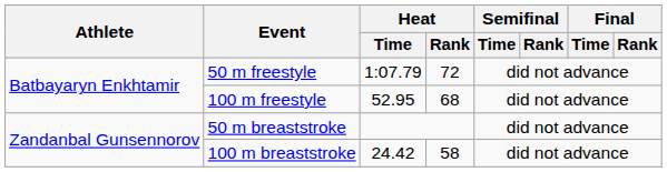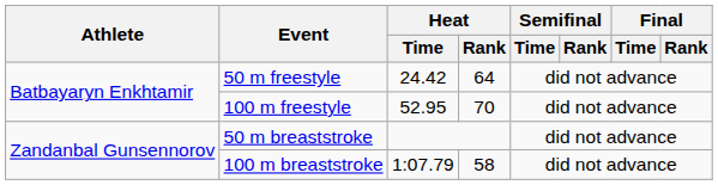 <table class="wikitable" style="text-align:center; font-size:90%">
 <tr>
 <th rowspan="2">Athlete</th>
 <th rowspan="2">Event</th>
 <th colspan="2">Heat</th>
 <th colspan="2">Semifinal</th>
 <th colspan="2">Final</th>
 </tr>
 <tr style="font-size:95%">
 <th>Time</th>
 <th>Rank</th>
 <th>Time</th>
 <th>Rank</th>
 <th>Time</th>
 <th>Rank</th>
 </tr>
 <tr>
 <td align=left rowspan=2><a href='#'>Batbayaryn Enkhtamir</a></td>
 <td align=left><a href='#'>50 m freestyle</a></td>
-<td>1:07.79</td>
-<td>72</td>
+<td>24.42</td>
+<td>64</td>
 <td colspan=4>did not advance</td>
 </tr>
 <tr>
 <td align=left><a href='#'>100 m freestyle</a></td>
 <td>52.95</td>
-<td>68</td>
+<td>70</td>
 <td colspan=4>did not advance</td>
 </tr>
 <tr>
 <td align=left rowspan=2><a href='#'>Zandanbal Gunsennorov</a></td>
 <td align=left><a href='#'>50 m breaststroke</a></td>
 <td colspan=2></td>
 <td colspan=4>did not advance</td>
 </tr>
 <tr>
 <td align=left><a href='#'>100 m breaststroke</a></td>
-<td>24.42</td>
+<td>1:07.79</td>
 <td>58</td>
 <td colspan=4>did not advance</td>
 </tr>
 </table>
